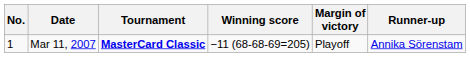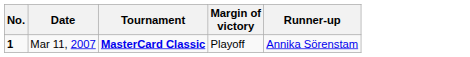 <table class="wikitable" style="font-size:95%;">
 <tr>
 <th>No.</th>
 <th>Date</th>
 <th>Tournament</th>
-<th>Winning score</th>
 <th>Margin of<br>victory</th>
 <th>Runner-up</th>
 </tr>
 <tr>
-<td>1</td>
+<td><strong>1</strong></td>
 <td>Mar 11, <a href='#'>2007</a></td>
 <td><strong><a href='#'>MasterCard Classic</a></strong></td>
-<td>−11 (68-68-69=205)</td>
 <td>Playoff</td>
 <td> <a href='#'>Annika Sörenstam</a></td>
 </tr>
 </table>
